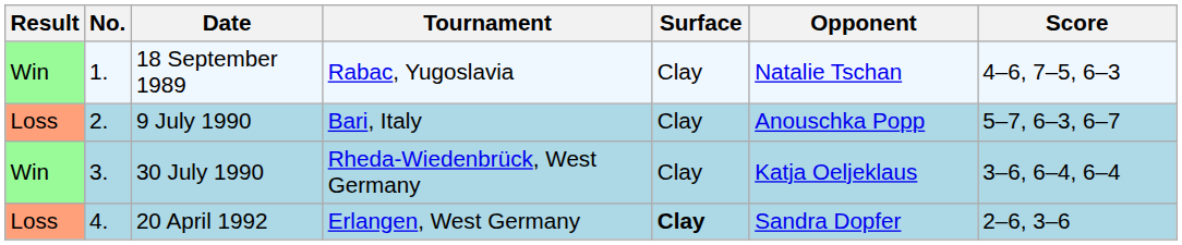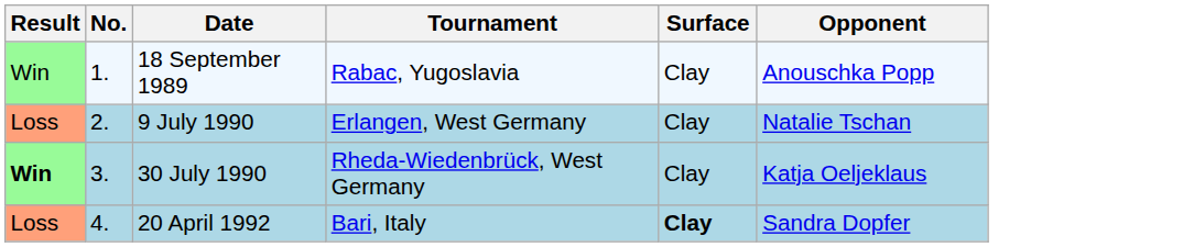 <table class="sortable wikitable" style="font-size:97%;">
 <tr>
 <th>Result</th>
 <th>No.</th>
 <th width=125>Date</th>
 <th width=220>Tournament</th>
 <th width=60>Surface</th>
 <th width=150>Opponent</th>
-<th width=130 class="unsortable">Score</th>
 </tr>
 <tr style="background:#f0f8ff;">
 <td style="background:#98fb98;">Win</td>
 <td>1.</td>
 <td>18 September 1989</td>
 <td><a href='#'>Rabac</a>, Yugoslavia</td>
 <td>Clay</td>
-<td> <a href='#'>Natalie Tschan</a></td>
-<td>4–6, 7–5, 6–3</td>
+<td> <a href='#'>Anouschka Popp</a></td>
 </tr>
 <tr style="background:lightblue;">
 <td style="background:#ffa07a;">Loss</td>
 <td>2.</td>
 <td>9 July 1990</td>
-<td><a href='#'>Bari</a>, Italy</td>
+<td><a href='#'>Erlangen</a>, West Germany</td>
 <td>Clay</td>
-<td> <a href='#'>Anouschka Popp</a></td>
-<td>5–7, 6–3, 6–7</td>
+<td> <a href='#'>Natalie Tschan</a></td>
 </tr>
 <tr style="background:lightblue;">
-<td style="background:#98fb98;">Win</td>
+<td style="background:#98fb98;"><strong>Win</strong></td>
 <td>3.</td>
 <td>30 July 1990</td>
 <td><a href='#'>Rheda-Wiedenbrück</a>, West Germany</td>
 <td>Clay</td>
 <td> <a href='#'>Katja Oeljeklaus</a></td>
-<td>3–6, 6–4, 6–4</td>
 </tr>
 <tr style="background:lightblue;">
 <td style="background:#ffa07a;">Loss</td>
 <td>4.</td>
 <td>20 April 1992</td>
-<td><a href='#'>Erlangen</a>, West Germany</td>
+<td><a href='#'>Bari</a>, Italy</td>
 <td><strong>Clay</strong></td>
 <td> <a href='#'>Sandra Dopfer</a></td>
-<td>2–6, 3–6</td>
 </tr>
 </table>
